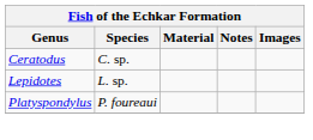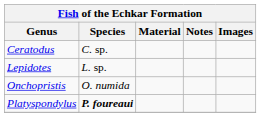 <table class="wikitable" align="center">
 <tr>
 <th colspan="5" align="center"><strong><a href='#'>Fish</a></strong> of the Echkar Formation</th>
 </tr>
 <tr>
 <th>Genus</th>
 <th>Species</th>
 <th>Material</th>
 <th>Notes</th>
 <th>Images</th>
 </tr>
 <tr>
 <td><em><a href='#'>Ceratodus</a></em></td>
 <td><em>C.</em> sp.</td>
 <td></td>
 <td></td>
 <td></td>
 </tr>
 <tr>
 <td><em><a href='#'>Lepidotes</a></em></td>
 <td><em>L.</em> sp.</td>
 <td></td>
 <td></td>
 <td></td>
 </tr>
 <tr>
+<td><em><a href='#'>Onchopristis</a></em></td>
+<td><em>O. numida</em></td>
+<td></td>
+<td></td>
+<td></td>
+</tr>
+<tr>
 <td><em><a href='#'>Platyspondylus</a></em></td>
-<td><em>P. foureaui</em></td>
+<td><strong><em>P. foureaui</em></strong></td>
 <td></td>
 <td></td>
 <td></td>
 </tr>
 <tr>
 </tr>
 </table>
